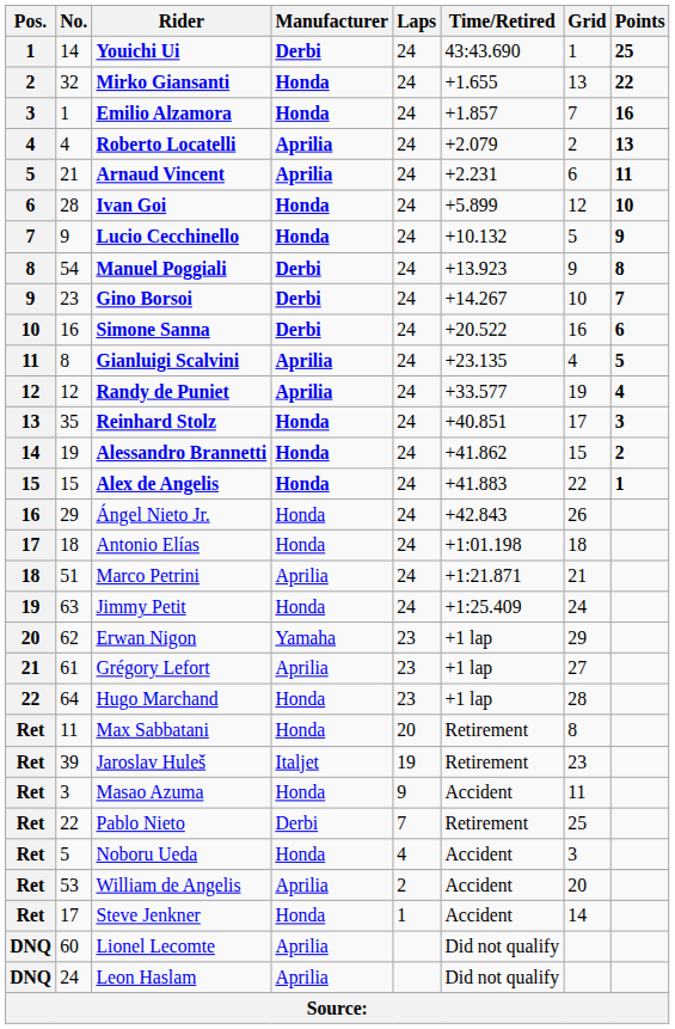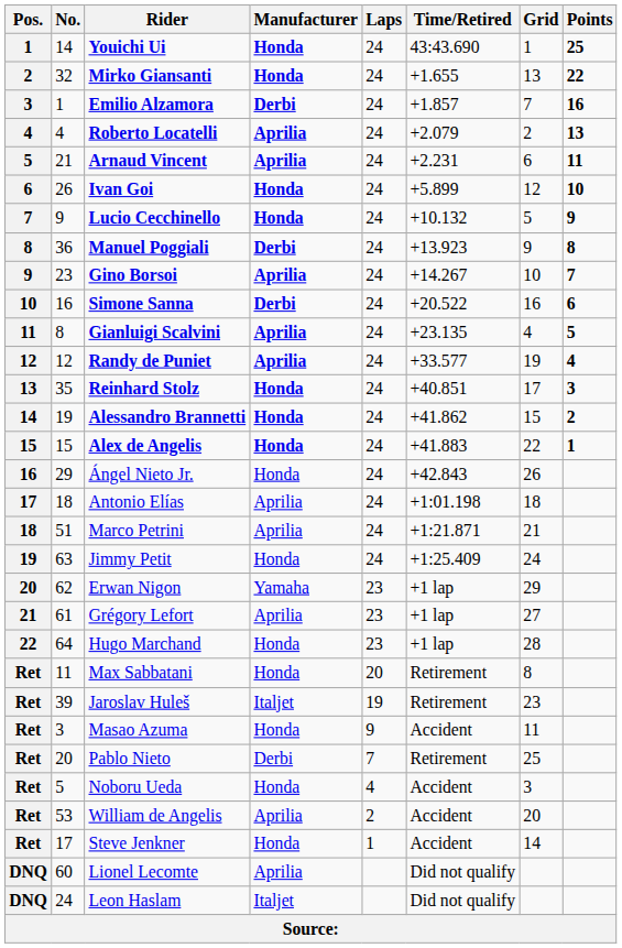 <table class="wikitable" style="font-size: 95%;">
 <tr>
 <th>Pos.</th>
 <th>No.</th>
 <th>Rider</th>
 <th>Manufacturer</th>
 <th>Laps</th>
 <th>Time/Retired</th>
 <th>Grid</th>
 <th>Points</th>
 </tr>
 <tr>
 <th>1</th>
 <td>14</td>
 <td> <strong><a href='#'>Youichi Ui</a></strong></td>
-<td><strong><a href='#'>Derbi</a></strong></td>
+<td><strong><a href='#'>Honda</a></strong></td>
 <td>24</td>
 <td>43:43.690</td>
 <td>1</td>
 <td><strong>25</strong></td>
 </tr>
 <tr>
 <th>2</th>
 <td>32</td>
 <td> <strong><a href='#'>Mirko Giansanti</a></strong></td>
 <td><strong><a href='#'>Honda</a></strong></td>
 <td>24</td>
 <td>+1.655</td>
 <td>13</td>
 <td><strong>22</strong></td>
 </tr>
 <tr>
 <th>3</th>
 <td>1</td>
 <td> <strong><a href='#'>Emilio Alzamora</a></strong></td>
-<td><strong><a href='#'>Honda</a></strong></td>
+<td><strong><a href='#'>Derbi</a></strong></td>
 <td>24</td>
 <td>+1.857</td>
 <td>7</td>
 <td><strong>16</strong></td>
 </tr>
 <tr>
 <th>4</th>
 <td>4</td>
 <td> <strong><a href='#'>Roberto Locatelli</a></strong></td>
 <td><strong><a href='#'>Aprilia</a></strong></td>
 <td>24</td>
 <td>+2.079</td>
 <td>2</td>
 <td><strong>13</strong></td>
 </tr>
 <tr>
 <th>5</th>
 <td>21</td>
 <td> <strong><a href='#'>Arnaud Vincent</a></strong></td>
 <td><strong><a href='#'>Aprilia</a></strong></td>
 <td>24</td>
 <td>+2.231</td>
 <td>6</td>
 <td><strong>11</strong></td>
 </tr>
 <tr>
 <th>6</th>
-<td>28</td>
+<td>26</td>
 <td> <strong><a href='#'>Ivan Goi</a></strong></td>
 <td><strong><a href='#'>Honda</a></strong></td>
 <td>24</td>
 <td>+5.899</td>
 <td>12</td>
 <td><strong>10</strong></td>
 </tr>
 <tr>
 <th>7</th>
 <td>9</td>
 <td> <strong><a href='#'>Lucio Cecchinello</a></strong></td>
 <td><strong><a href='#'>Honda</a></strong></td>
 <td>24</td>
 <td>+10.132</td>
 <td>5</td>
 <td><strong>9</strong></td>
 </tr>
 <tr>
 <th>8</th>
-<td>54</td>
+<td>36</td>
 <td> <strong><a href='#'>Manuel Poggiali</a></strong></td>
 <td><strong><a href='#'>Derbi</a></strong></td>
 <td>24</td>
 <td>+13.923</td>
 <td>9</td>
 <td><strong>8</strong></td>
 </tr>
 <tr>
 <th>9</th>
 <td>23</td>
 <td> <strong><a href='#'>Gino Borsoi</a></strong></td>
-<td><strong><a href='#'>Derbi</a></strong></td>
+<td><strong><a href='#'>Aprilia</a></strong></td>
 <td>24</td>
 <td>+14.267</td>
 <td>10</td>
 <td><strong>7</strong></td>
 </tr>
 <tr>
 <th>10</th>
 <td>16</td>
 <td> <strong><a href='#'>Simone Sanna</a></strong></td>
 <td><strong><a href='#'>Derbi</a></strong></td>
 <td>24</td>
 <td>+20.522</td>
 <td>16</td>
 <td><strong>6</strong></td>
 </tr>
 <tr>
 <th>11</th>
 <td>8</td>
 <td> <strong><a href='#'>Gianluigi Scalvini</a></strong></td>
 <td><strong><a href='#'>Aprilia</a></strong></td>
 <td>24</td>
 <td>+23.135</td>
 <td>4</td>
 <td><strong>5</strong></td>
 </tr>
 <tr>
 <th>12</th>
 <td>12</td>
 <td> <strong><a href='#'>Randy de Puniet</a></strong></td>
 <td><strong><a href='#'>Aprilia</a></strong></td>
 <td>24</td>
 <td>+33.577</td>
 <td>19</td>
 <td><strong>4</strong></td>
 </tr>
 <tr>
 <th>13</th>
 <td>35</td>
 <td> <strong><a href='#'>Reinhard Stolz</a></strong></td>
 <td><strong><a href='#'>Honda</a></strong></td>
 <td>24</td>
 <td>+40.851</td>
 <td>17</td>
 <td><strong>3</strong></td>
 </tr>
 <tr>
 <th>14</th>
 <td>19</td>
 <td> <strong><a href='#'>Alessandro Brannetti</a></strong></td>
 <td><strong><a href='#'>Honda</a></strong></td>
 <td>24</td>
 <td>+41.862</td>
 <td>15</td>
 <td><strong>2</strong></td>
 </tr>
 <tr>
 <th>15</th>
 <td>15</td>
 <td> <strong><a href='#'>Alex de Angelis</a></strong></td>
 <td><strong><a href='#'>Honda</a></strong></td>
 <td>24</td>
 <td>+41.883</td>
 <td>22</td>
 <td><strong>1</strong></td>
 </tr>
 <tr>
 <th>16</th>
 <td>29</td>
 <td> <a href='#'>Ángel Nieto Jr.</a></td>
 <td><a href='#'>Honda</a></td>
 <td>24</td>
 <td>+42.843</td>
 <td>26</td>
 <td></td>
 </tr>
 <tr>
 <th>17</th>
 <td>18</td>
 <td> <a href='#'>Antonio Elías</a></td>
-<td><a href='#'>Honda</a></td>
+<td><a href='#'>Aprilia</a></td>
 <td>24</td>
 <td>+1:01.198</td>
 <td>18</td>
 <td></td>
 </tr>
 <tr>
 <th>18</th>
 <td>51</td>
 <td> <a href='#'>Marco Petrini</a></td>
 <td><a href='#'>Aprilia</a></td>
 <td>24</td>
 <td>+1:21.871</td>
 <td>21</td>
 <td></td>
 </tr>
 <tr>
 <th>19</th>
 <td>63</td>
 <td> <a href='#'>Jimmy Petit</a></td>
 <td><a href='#'>Honda</a></td>
 <td>24</td>
 <td>+1:25.409</td>
 <td>24</td>
 <td></td>
 </tr>
 <tr>
 <th>20</th>
 <td>62</td>
 <td> <a href='#'>Erwan Nigon</a></td>
 <td><a href='#'>Yamaha</a></td>
 <td>23</td>
 <td>+1 lap</td>
 <td>29</td>
 <td></td>
 </tr>
 <tr>
 <th>21</th>
 <td>61</td>
 <td> <a href='#'>Grégory Lefort</a></td>
 <td><a href='#'>Aprilia</a></td>
 <td>23</td>
 <td>+1 lap</td>
 <td>27</td>
 <td></td>
 </tr>
 <tr>
 <th>22</th>
 <td>64</td>
 <td> <a href='#'>Hugo Marchand</a></td>
 <td><a href='#'>Honda</a></td>
 <td>23</td>
 <td>+1 lap</td>
 <td>28</td>
 <td></td>
 </tr>
 <tr>
 <th>Ret</th>
 <td>11</td>
 <td> <a href='#'>Max Sabbatani</a></td>
 <td><a href='#'>Honda</a></td>
 <td>20</td>
 <td>Retirement</td>
 <td>8</td>
 <td></td>
 </tr>
 <tr>
 <th>Ret</th>
 <td>39</td>
 <td> <a href='#'>Jaroslav Huleš</a></td>
 <td><a href='#'>Italjet</a></td>
 <td>19</td>
 <td>Retirement</td>
 <td>23</td>
 <td></td>
 </tr>
 <tr>
 <th>Ret</th>
 <td>3</td>
 <td> <a href='#'>Masao Azuma</a></td>
 <td><a href='#'>Honda</a></td>
 <td>9</td>
 <td>Accident</td>
 <td>11</td>
 <td></td>
 </tr>
 <tr>
 <th>Ret</th>
-<td>22</td>
+<td>20</td>
 <td> <a href='#'>Pablo Nieto</a></td>
 <td><a href='#'>Derbi</a></td>
 <td>7</td>
 <td>Retirement</td>
 <td>25</td>
 <td></td>
 </tr>
 <tr>
 <th>Ret</th>
 <td>5</td>
 <td> <a href='#'>Noboru Ueda</a></td>
 <td><a href='#'>Honda</a></td>
 <td>4</td>
 <td>Accident</td>
 <td>3</td>
 <td></td>
 </tr>
 <tr>
 <th>Ret</th>
 <td>53</td>
 <td> <a href='#'>William de Angelis</a></td>
 <td><a href='#'>Aprilia</a></td>
 <td>2</td>
 <td>Accident</td>
 <td>20</td>
 <td></td>
 </tr>
 <tr>
 <th>Ret</th>
 <td>17</td>
 <td> <a href='#'>Steve Jenkner</a></td>
 <td><a href='#'>Honda</a></td>
 <td>1</td>
 <td>Accident</td>
 <td>14</td>
 <td></td>
 </tr>
 <tr>
 <th>DNQ</th>
 <td>60</td>
 <td> <a href='#'>Lionel Lecomte</a></td>
 <td><a href='#'>Aprilia</a></td>
 <td></td>
 <td>Did not qualify</td>
 <td></td>
 <td></td>
 </tr>
 <tr>
 <th>DNQ</th>
 <td>24</td>
 <td> <a href='#'>Leon Haslam</a></td>
-<td><a href='#'>Aprilia</a></td>
+<td><a href='#'>Italjet</a></td>
 <td></td>
 <td>Did not qualify</td>
 <td></td>
 <td></td>
 </tr>
 <tr>
 <th colspan=8>Source: </th>
 </tr>
 </table>
